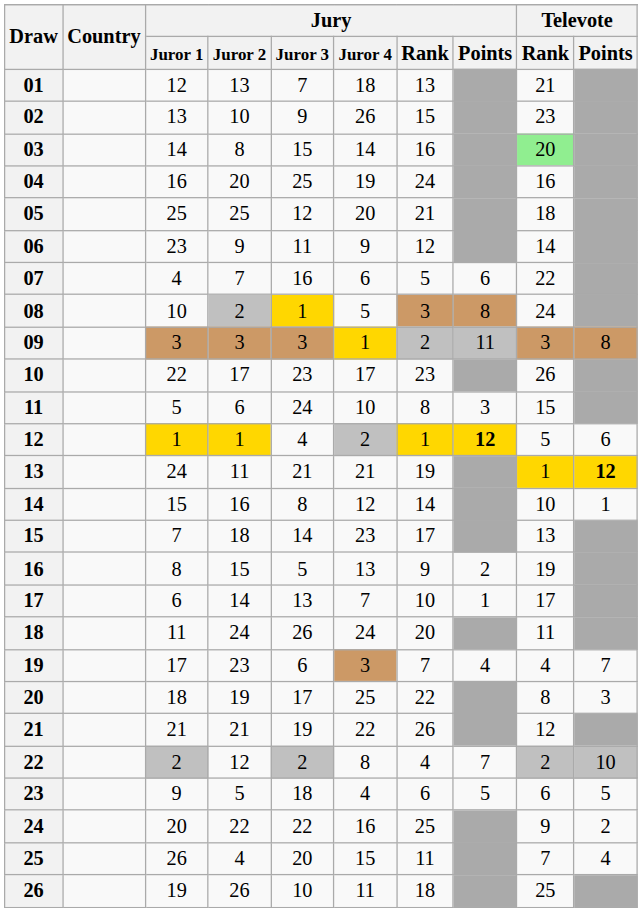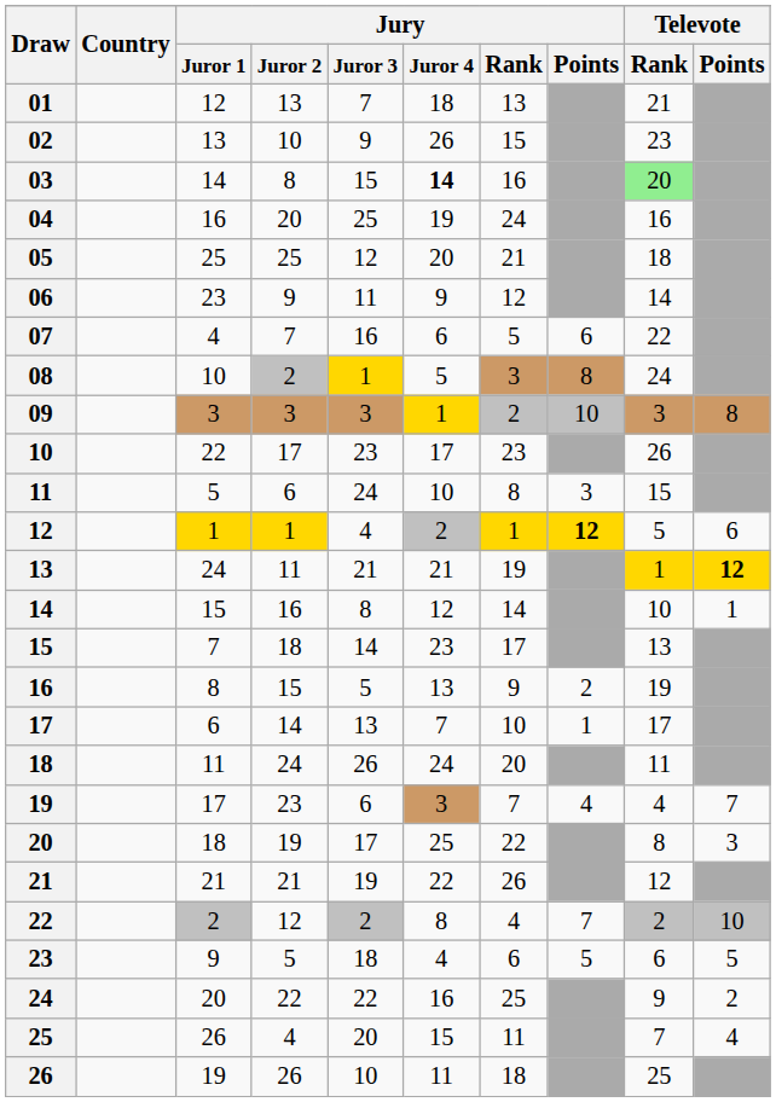 <table class="sortable wikitable collapsible plainrowheaders" style="text-align:center;">
 <tr>
 </tr>
 <tr>
 <th scope="col" rowspan="2">Draw</th>
 <th scope="col" rowspan="2">Country</th>
 <th scope="col" colspan="6">Jury</th>
 <th scope="col" colspan="2">Televote</th>
 </tr>
 <tr>
 <th scope="col"><small>Juror 1</small></th>
 <th scope="col"><small>Juror 2</small></th>
 <th scope="col"><small>Juror 3</small></th>
 <th scope="col"><small>Juror 4</small></th>
 <th scope="col">Rank</th>
 <th scope="col">Points</th>
 <th scope="col">Rank</th>
 <th scope="col">Points</th>
 </tr>
 <tr>
 <th scope="row" style="text-align:center;">01</th>
 <td style="text-align:left;"></td>
 <td>12</td>
 <td>13</td>
 <td>7</td>
 <td>18</td>
 <td>13</td>
 <td style="background:#AAAAAA;"></td>
 <td>21</td>
 <td style="background:#AAAAAA;"></td>
 </tr>
 <tr>
 <th scope="row" style="text-align:center;">02</th>
 <td style="text-align:left;"></td>
 <td>13</td>
 <td>10</td>
 <td>9</td>
 <td>26</td>
 <td>15</td>
 <td style="background:#AAAAAA;"></td>
 <td>23</td>
 <td style="background:#AAAAAA;"></td>
 </tr>
 <tr>
 <th scope="row" style="text-align:center;">03</th>
 <td style="text-align:left;"></td>
 <td>14</td>
 <td>8</td>
 <td>15</td>
-<td>14</td>
+<td><strong>14</strong></td>
 <td>16</td>
 <td style="background:#AAAAAA;"></td>
 <td style="background: lightgreen;">20</td>
 <td style="background:#AAAAAA;"></td>
 </tr>
 <tr>
 <th scope="row" style="text-align:center;">04</th>
 <td style="text-align:left;"></td>
 <td>16</td>
 <td>20</td>
 <td>25</td>
 <td>19</td>
 <td>24</td>
 <td style="background:#AAAAAA;"></td>
 <td>16</td>
 <td style="background:#AAAAAA;"></td>
 </tr>
 <tr>
 <th scope="row" style="text-align:center;">05</th>
 <td style="text-align:left;"></td>
 <td>25</td>
 <td>25</td>
 <td>12</td>
 <td>20</td>
 <td>21</td>
 <td style="background:#AAAAAA;"></td>
 <td>18</td>
 <td style="background:#AAAAAA;"></td>
 </tr>
 <tr>
 <th scope="row" style="text-align:center;">06</th>
 <td style="text-align:left;"></td>
 <td>23</td>
 <td>9</td>
 <td>11</td>
 <td>9</td>
 <td>12</td>
 <td style="background:#AAAAAA;"></td>
 <td>14</td>
 <td style="background:#AAAAAA;"></td>
 </tr>
 <tr>
 <th scope="row" style="text-align:center;">07</th>
 <td style="text-align:left;"></td>
 <td>4</td>
 <td>7</td>
 <td>16</td>
 <td>6</td>
 <td>5</td>
 <td>6</td>
 <td>22</td>
 <td style="background:#AAAAAA;"></td>
 </tr>
 <tr>
 <th scope="row" style="text-align:center;">08</th>
 <td style="text-align:left;"></td>
 <td>10</td>
 <td style="background:silver;">2</td>
 <td style="background:gold;">1</td>
 <td>5</td>
 <td style="background:#CC9966;">3</td>
 <td style="background:#CC9966;">8</td>
 <td>24</td>
 <td style="background:#AAAAAA;"></td>
 </tr>
 <tr>
 <th scope="row" style="text-align:center;">09</th>
 <td style="text-align:left;"></td>
 <td style="background:#CC9966;">3</td>
 <td style="background:#CC9966;">3</td>
 <td style="background:#CC9966;">3</td>
 <td style="background:gold;">1</td>
 <td style="background:silver;">2</td>
-<td style="background:silver;">11</td>
+<td style="background:silver;">10</td>
 <td style="background:#CC9966;">3</td>
 <td style="background:#CC9966;">8</td>
 </tr>
 <tr>
 <th scope="row" style="text-align:center;">10</th>
 <td style="text-align:left;"></td>
 <td>22</td>
 <td>17</td>
 <td>23</td>
 <td>17</td>
 <td>23</td>
 <td style="background:#AAAAAA;"></td>
 <td>26</td>
 <td style="background:#AAAAAA;"></td>
 </tr>
 <tr>
 <th scope="row" style="text-align:center;">11</th>
 <td style="text-align:left;"></td>
 <td>5</td>
 <td>6</td>
 <td>24</td>
 <td>10</td>
 <td>8</td>
 <td>3</td>
 <td>15</td>
 <td style="background:#AAAAAA;"></td>
 </tr>
 <tr>
 <th scope="row" style="text-align:center;">12</th>
 <td style="text-align:left;"></td>
 <td style="background:gold;">1</td>
 <td style="background:gold;">1</td>
 <td>4</td>
 <td style="background:silver;">2</td>
 <td style="background:gold;">1</td>
 <td style="background:gold;"><strong>12</strong></td>
 <td>5</td>
 <td>6</td>
 </tr>
 <tr>
 <th scope="row" style="text-align:center;">13</th>
 <td style="text-align:left;"></td>
 <td>24</td>
 <td>11</td>
 <td>21</td>
 <td>21</td>
 <td>19</td>
 <td style="background:#AAAAAA;"></td>
 <td style="background:gold;">1</td>
 <td style="background:gold;"><strong>12</strong></td>
 </tr>
 <tr>
 <th scope="row" style="text-align:center;">14</th>
 <td style="text-align:left;"></td>
 <td>15</td>
 <td>16</td>
 <td>8</td>
 <td>12</td>
 <td>14</td>
 <td style="background:#AAAAAA;"></td>
 <td>10</td>
 <td>1</td>
 </tr>
 <tr>
 <th scope="row" style="text-align:center;">15</th>
 <td style="text-align:left;"></td>
 <td>7</td>
 <td>18</td>
 <td>14</td>
 <td>23</td>
 <td>17</td>
 <td style="background:#AAAAAA;"></td>
 <td>13</td>
 <td style="background:#AAAAAA;"></td>
 </tr>
 <tr>
 <th scope="row" style="text-align:center;">16</th>
 <td style="text-align:left;"></td>
 <td>8</td>
 <td>15</td>
 <td>5</td>
 <td>13</td>
 <td>9</td>
 <td>2</td>
 <td>19</td>
 <td style="background:#AAAAAA;"></td>
 </tr>
 <tr>
 <th scope="row" style="text-align:center;">17</th>
 <td style="text-align:left;"></td>
 <td>6</td>
 <td>14</td>
 <td>13</td>
 <td>7</td>
 <td>10</td>
 <td>1</td>
 <td>17</td>
 <td style="background:#AAAAAA;"></td>
 </tr>
 <tr>
 <th scope="row" style="text-align:center;">18</th>
 <td style="text-align:left;"></td>
 <td>11</td>
 <td>24</td>
 <td>26</td>
 <td>24</td>
 <td>20</td>
 <td style="background:#AAAAAA;"></td>
 <td>11</td>
 <td style="background:#AAAAAA;"></td>
 </tr>
 <tr>
 <th scope="row" style="text-align:center;">19</th>
 <td style="text-align:left;"></td>
 <td>17</td>
 <td>23</td>
 <td>6</td>
 <td style="background:#CC9966;">3</td>
 <td>7</td>
 <td>4</td>
 <td>4</td>
 <td>7</td>
 </tr>
 <tr>
 <th scope="row" style="text-align:center;">20</th>
 <td style="text-align:left;"></td>
 <td>18</td>
 <td>19</td>
 <td>17</td>
 <td>25</td>
 <td>22</td>
 <td style="background:#AAAAAA;"></td>
 <td>8</td>
 <td>3</td>
 </tr>
 <tr>
 <th scope="row" style="text-align:center;">21</th>
 <td style="text-align:left;"></td>
 <td>21</td>
 <td>21</td>
 <td>19</td>
 <td>22</td>
 <td>26</td>
 <td style="background:#AAAAAA;"></td>
 <td>12</td>
 <td style="background:#AAAAAA;"></td>
 </tr>
 <tr>
 <th scope="row" style="text-align:center;">22</th>
 <td style="text-align:left;"></td>
 <td style="background:silver;">2</td>
 <td>12</td>
 <td style="background:silver;">2</td>
 <td>8</td>
 <td>4</td>
 <td>7</td>
 <td style="background:silver;">2</td>
 <td style="background:silver;">10</td>
 </tr>
 <tr>
 <th scope="row" style="text-align:center;">23</th>
 <td style="text-align:left;"></td>
 <td>9</td>
 <td>5</td>
 <td>18</td>
 <td>4</td>
 <td>6</td>
 <td>5</td>
 <td>6</td>
 <td>5</td>
 </tr>
 <tr>
 <th scope="row" style="text-align:center;">24</th>
 <td style="text-align:left;"></td>
 <td>20</td>
 <td>22</td>
 <td>22</td>
 <td>16</td>
 <td>25</td>
 <td style="background:#AAAAAA;"></td>
 <td>9</td>
 <td>2</td>
 </tr>
 <tr>
 <th scope="row" style="text-align:center;">25</th>
 <td style="text-align:left;"></td>
 <td>26</td>
 <td>4</td>
 <td>20</td>
 <td>15</td>
 <td>11</td>
 <td style="background:#AAAAAA;"></td>
 <td>7</td>
 <td>4</td>
 </tr>
 <tr>
 <th scope="row" style="text-align:center;">26</th>
 <td style="text-align:left;"></td>
 <td>19</td>
 <td>26</td>
 <td>10</td>
 <td>11</td>
 <td>18</td>
 <td style="background:#AAAAAA;"></td>
 <td>25</td>
 <td style="background:#AAAAAA;"></td>
 </tr>
 </table>
